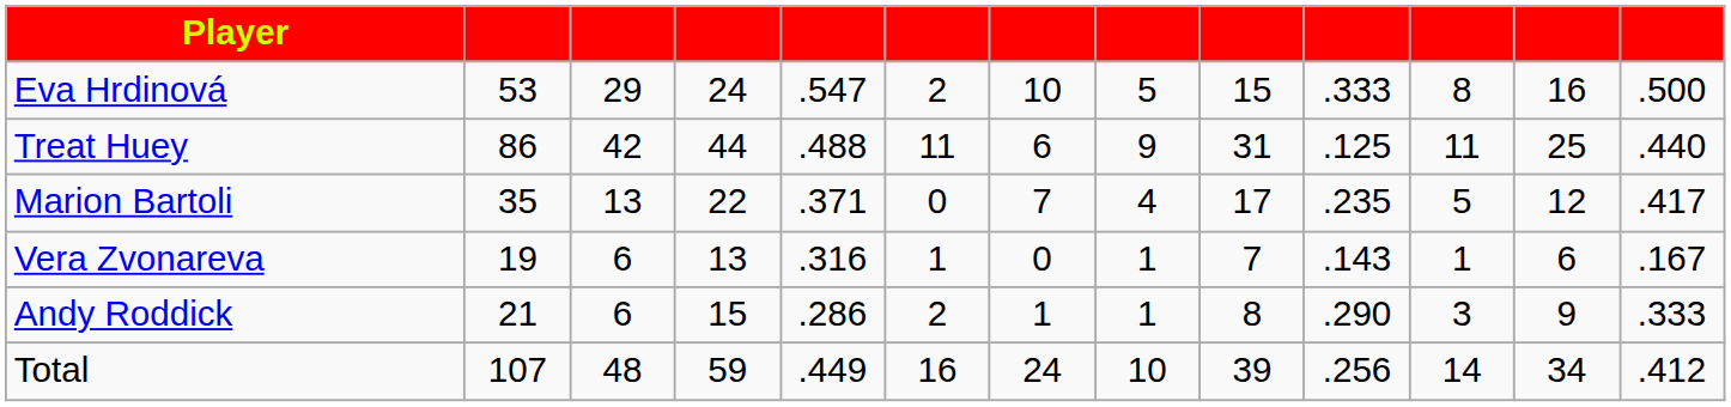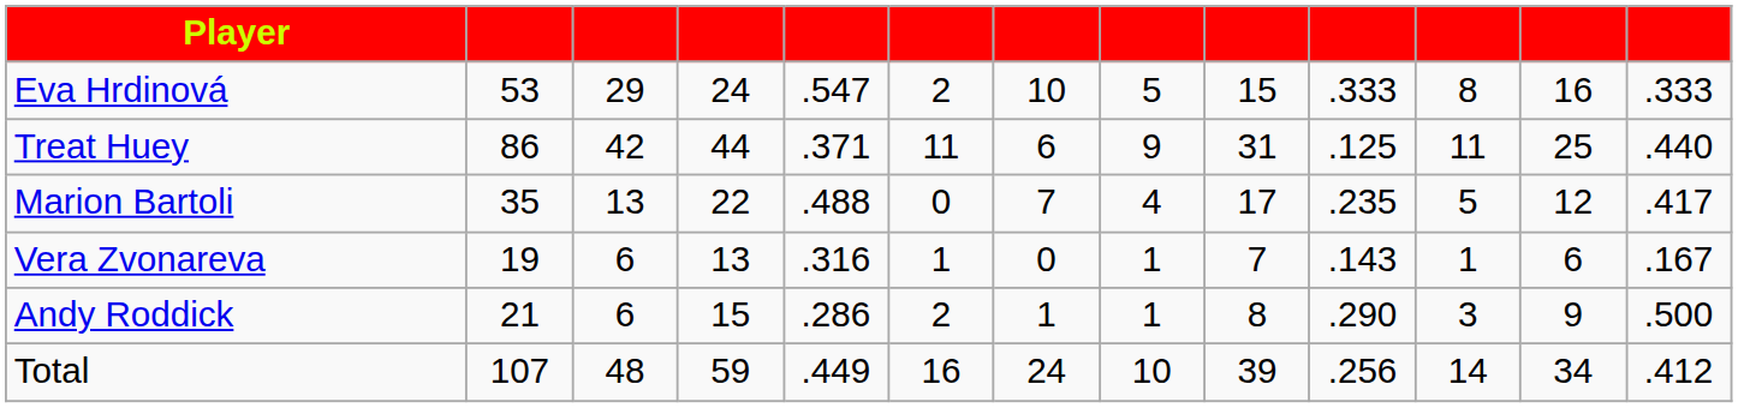 <table class="wikitable" style="text-align:center">
 <tr>
 <th style="background:red; color:#CCFF00" width="200px">Player</th>
 <th style="background:red; color:#CCFF00" width="40px"></th>
 <th style="background:red; color:#CCFF00" width="40px"></th>
 <th style="background:red; color:#CCFF00" width="40px"></th>
 <th style="background:red; color:#CCFF00" width="40px"></th>
 <th style="background:red; color:#CCFF00" width="40px"></th>
 <th style="background:red; color:#CCFF00" width="40px"></th>
 <th style="background:red; color:#CCFF00" width="40px"></th>
 <th style="background:red; color:#CCFF00" width="40px"></th>
 <th style="background:red; color:#CCFF00" width="40px"></th>
 <th style="background:red; color:#CCFF00" width="40px"></th>
 <th style="background:red; color:#CCFF00" width="40px"></th>
 <th style="background:red; color:#CCFF00" width="40px"></th>
 </tr>
 <tr>
 <td style="text-align:left"><a href='#'>Eva Hrdinová</a></td>
 <td>53</td>
 <td>29</td>
 <td>24</td>
 <td>.547</td>
 <td>2</td>
 <td>10</td>
 <td>5</td>
 <td>15</td>
 <td>.333</td>
 <td>8</td>
 <td>16</td>
-<td>.500</td>
+<td>.333</td>
 </tr>
 <tr>
 <td style="text-align:left"><a href='#'>Treat Huey</a></td>
 <td>86</td>
 <td>42</td>
 <td>44</td>
-<td>.488</td>
+<td>.371</td>
 <td>11</td>
 <td>6</td>
 <td>9</td>
 <td>31</td>
 <td>.125</td>
 <td>11</td>
 <td>25</td>
 <td>.440</td>
 </tr>
 <tr>
 <td style="text-align:left"><a href='#'>Marion Bartoli</a></td>
 <td>35</td>
 <td>13</td>
 <td>22</td>
-<td>.371</td>
+<td>.488</td>
 <td>0</td>
 <td>7</td>
 <td>4</td>
 <td>17</td>
 <td>.235</td>
 <td>5</td>
 <td>12</td>
 <td>.417</td>
 </tr>
 <tr>
 <td style="text-align:left"><a href='#'>Vera Zvonareva</a></td>
 <td>19</td>
 <td>6</td>
 <td>13</td>
 <td>.316</td>
 <td>1</td>
 <td>0</td>
 <td>1</td>
 <td>7</td>
 <td>.143</td>
 <td>1</td>
 <td>6</td>
 <td>.167</td>
 </tr>
 <tr>
 <td style="text-align:left"><a href='#'>Andy Roddick</a></td>
 <td>21</td>
 <td>6</td>
 <td>15</td>
 <td>.286</td>
 <td>2</td>
 <td>1</td>
 <td>1</td>
 <td>8</td>
 <td>.290</td>
 <td>3</td>
 <td>9</td>
-<td>.333</td>
+<td>.500</td>
 </tr>
 <tr>
 <td style="text-align:left">Total</td>
 <td>107</td>
 <td>48</td>
 <td>59</td>
 <td>.449</td>
 <td>16</td>
 <td>24</td>
 <td>10</td>
 <td>39</td>
 <td>.256</td>
 <td>14</td>
 <td>34</td>
 <td>.412</td>
 </tr>
 </table>
